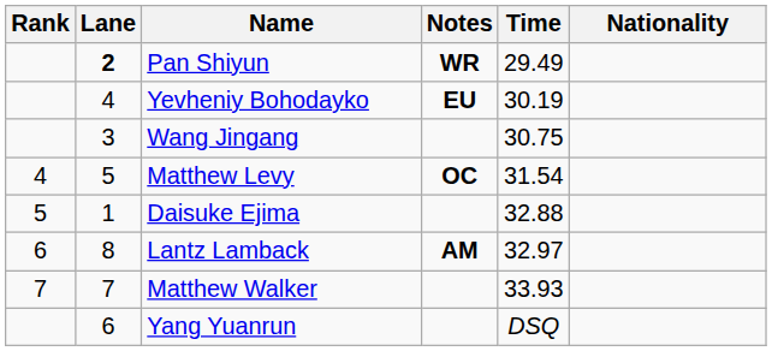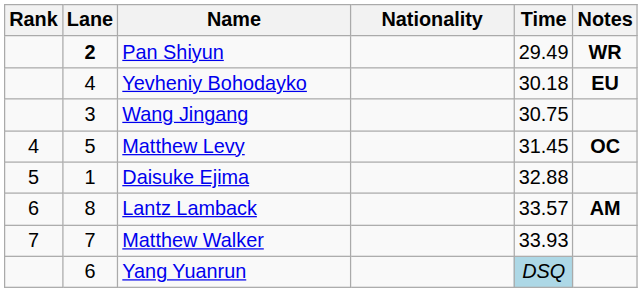 <table class="wikitable sortable" style="text-align:center">
 <tr>
 <th>Rank</th>
 <th>Lane</th>
 <th style="width:180px">Name</th>
+<th style="width:125px">Nationality</th>
+<th>Time</th>
 <th>Notes</th>
-<th>Time</th>
-<th style="width:125px">Nationality</th>
 </tr>
 <tr>
 <td></td>
 <td><strong>2</strong></td>
 <td style="text-align:left;"><a href='#'>Pan Shiyun</a></td>
+<td style="text-align:left;"></td>
+<td>29.49</td>
 <td><strong>WR</strong></td>
-<td>29.49</td>
-<td style="text-align:left;"></td>
 </tr>
 <tr>
 <td></td>
 <td>4</td>
 <td style="text-align:left;"><a href='#'>Yevheniy Bohodayko</a></td>
+<td style="text-align:left;"></td>
+<td>30.18</td>
 <td><strong>EU</strong></td>
-<td>30.19</td>
-<td style="text-align:left;"></td>
 </tr>
 <tr>
 <td></td>
 <td>3</td>
 <td style="text-align:left;"><a href='#'>Wang Jingang</a></td>
+<td style="text-align:left;"></td>
+<td>30.75</td>
 <td></td>
-<td>30.75</td>
-<td style="text-align:left;"></td>
 </tr>
 <tr>
 <td>4</td>
 <td>5</td>
 <td style="text-align:left;"><a href='#'>Matthew Levy</a></td>
+<td style="text-align:left;"></td>
+<td>31.45</td>
 <td><strong>OC</strong></td>
-<td>31.54</td>
-<td style="text-align:left;"></td>
 </tr>
 <tr>
 <td>5</td>
 <td>1</td>
 <td style="text-align:left;"><a href='#'>Daisuke Ejima</a></td>
+<td style="text-align:left;"></td>
+<td>32.88</td>
 <td></td>
-<td>32.88</td>
-<td style="text-align:left;"></td>
 </tr>
 <tr>
 <td>6</td>
 <td>8</td>
 <td style="text-align:left;"><a href='#'>Lantz Lamback</a></td>
+<td style="text-align:left;"></td>
+<td>33.57</td>
 <td><strong>AM</strong></td>
-<td>32.97</td>
-<td style="text-align:left;"></td>
 </tr>
 <tr>
 <td>7</td>
 <td>7</td>
 <td style="text-align:left;"><a href='#'>Matthew Walker</a></td>
+<td style="text-align:left;"></td>
+<td>33.93</td>
 <td></td>
-<td>33.93</td>
-<td style="text-align:left;"></td>
 </tr>
 <tr>
 <td></td>
 <td>6</td>
 <td style="text-align:left;"><a href='#'>Yang Yuanrun</a></td>
+<td style="text-align:left;"></td>
+<td style="background: lightblue;"><em>DSQ</em></td>
 <td></td>
-<td><em>DSQ</em></td>
-<td style="text-align:left;"></td>
 </tr>
 </table>
